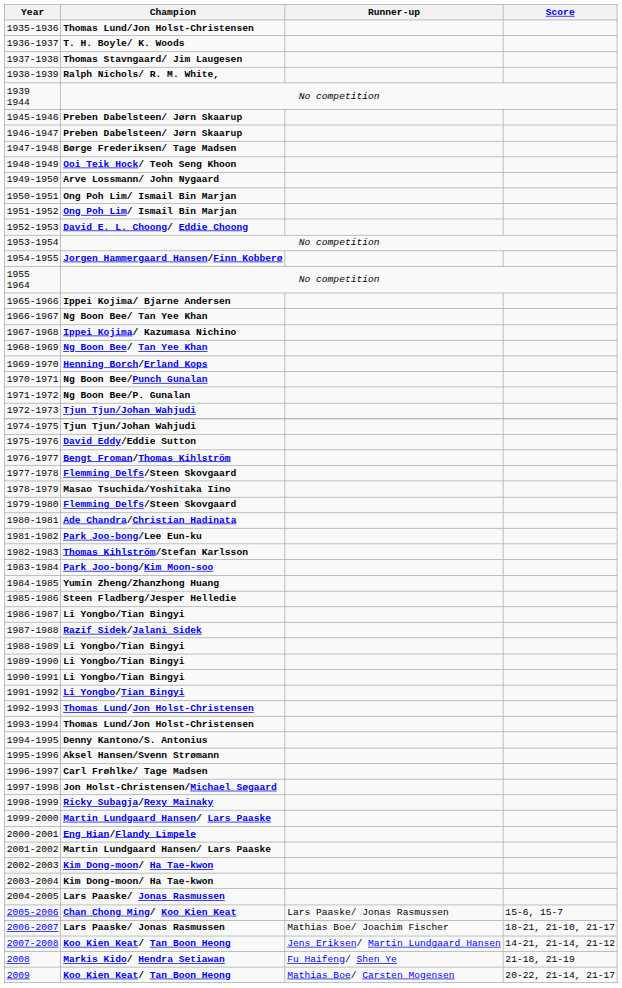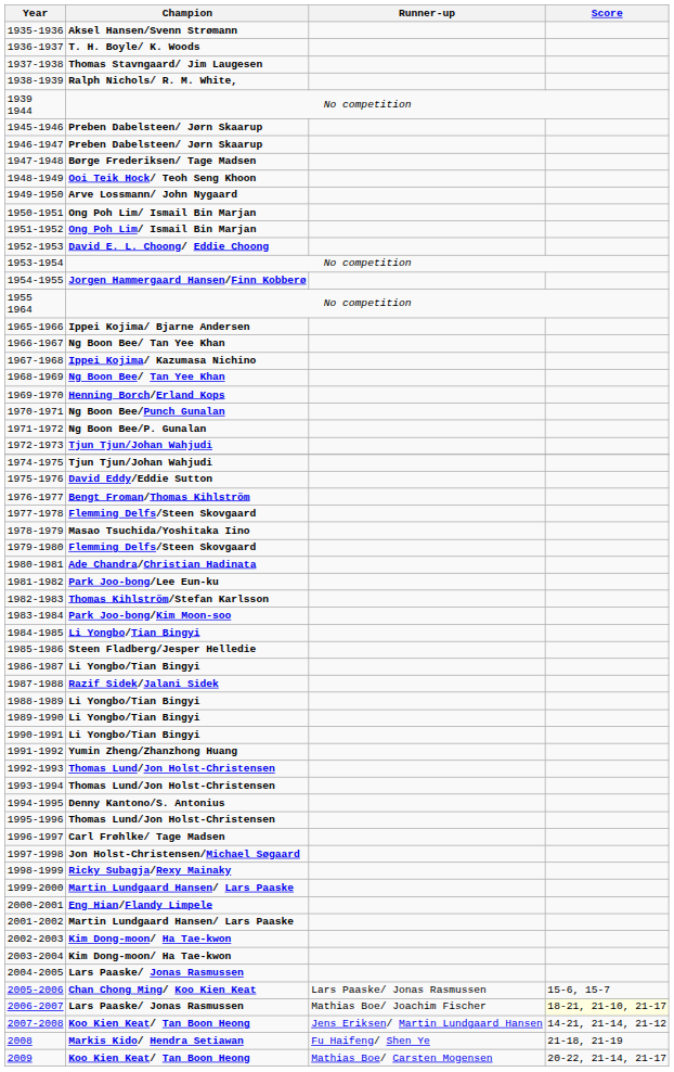 <table class="wikitable">
 <tr>
 <th>Year</th>
 <th>Champion</th>
 <th>Runner-up</th>
 <th><a href='#'>Score</a></th>
 </tr>
 <tr>
 <td>1935-1936</td>
-<td><strong> Thomas Lund/Jon Holst-Christensen</strong></td>
+<td><strong> Aksel Hansen/Svenn Strømann</strong></td>
 <td></td>
 <td></td>
 </tr>
 <tr>
 <td>1936-1937</td>
 <td><strong> T. H. Boyle/ K. Woods</strong></td>
 <td></td>
 <td></td>
 </tr>
 <tr>
 <td>1937-1938</td>
 <td><strong> Thomas Stavngaard/ Jim Laugesen</strong></td>
 <td></td>
 <td></td>
 </tr>
 <tr>
 <td>1938-1939</td>
 <td><strong> Ralph Nichols/ R. M. White,</strong></td>
 <td></td>
 <td></td>
 </tr>
 <tr>
 <td>1939 <br> 1944</td>
 <td colspan=3 align=center><em>No competition</em></td>
 </tr>
 <tr>
 <td>1945-1946</td>
 <td><strong> Preben Dabelsteen/ Jørn Skaarup</strong></td>
 <td></td>
 <td></td>
 </tr>
 <tr>
 <td>1946-1947</td>
 <td><strong> Preben Dabelsteen/ Jørn Skaarup</strong></td>
 <td></td>
 <td></td>
 </tr>
 <tr>
 <td>1947-1948</td>
 <td><strong> Børge Frederiksen/ Tage Madsen</strong></td>
 <td></td>
 <td></td>
 </tr>
 <tr>
 <td>1948-1949</td>
 <td><strong> <a href='#'>Ooi Teik Hock</a>/ Teoh Seng Khoon</strong></td>
 <td></td>
 <td></td>
 </tr>
 <tr>
 <td>1949-1950</td>
 <td><strong> Arve Lossmann/ John Nygaard</strong></td>
 <td></td>
 <td></td>
 </tr>
 <tr>
 <td>1950-1951</td>
 <td><strong> Ong Poh Lim/ Ismail Bin Marjan</strong></td>
 <td></td>
 <td></td>
 </tr>
 <tr>
 <td>1951-1952</td>
 <td><strong><a href='#'>Ong Poh Lim</a>/ Ismail Bin Marjan</strong></td>
 <td></td>
 <td></td>
 </tr>
 <tr>
 <td>1952-1953</td>
 <td><strong> <a href='#'>David E. L. Choong</a>/ <a href='#'>Eddie Choong</a></strong></td>
 <td></td>
 <td></td>
 </tr>
 <tr>
 <td>1953-1954</td>
 <td colspan=3 align=center><em>No competition</em></td>
 </tr>
 <tr>
 <td>1954-1955</td>
 <td><strong> <a href='#'>Jorgen Hammergaard Hansen</a>/<a href='#'>Finn Kobberø</a></strong></td>
 <td></td>
 <td></td>
 </tr>
 <tr>
 <td>1955  <br> 1964</td>
 <td colspan=3 align=center><em>No competition</em></td>
 </tr>
 <tr>
 <td>1965-1966</td>
 <td><strong> Ippei Kojima/ Bjarne Andersen</strong></td>
 <td></td>
 <td></td>
 </tr>
 <tr>
 <td>1966-1967</td>
 <td><strong> Ng Boon Bee/ Tan Yee Khan</strong></td>
 <td></td>
 <td></td>
 </tr>
 <tr>
 <td>1967-1968</td>
 <td><strong> <a href='#'>Ippei Kojima</a>/ Kazumasa Nichino</strong></td>
 <td></td>
 <td></td>
 </tr>
 <tr>
 <td>1968-1969</td>
 <td><strong> <a href='#'>Ng Boon Bee</a>/ <a href='#'>Tan Yee Khan</a></strong></td>
 <td></td>
 <td></td>
 </tr>
 <tr>
 <td>1969-1970</td>
 <td><strong> <a href='#'>Henning Borch</a>/<a href='#'>Erland Kops</a></strong></td>
 <td></td>
 <td></td>
 </tr>
 <tr>
 <td>1970-1971</td>
 <td><strong> Ng Boon Bee/<a href='#'>Punch Gunalan</a></strong></td>
 <td></td>
 <td></td>
 </tr>
 <tr>
 <td>1971-1972</td>
 <td><strong> Ng Boon Bee/P. Gunalan</strong></td>
 <td></td>
 <td></td>
 </tr>
 <tr>
 <td>1972-1973</td>
 <td><strong> <a href='#'>Tjun Tjun/Johan Wahjudi</a></strong></td>
 <td></td>
 <td></td>
 </tr>
 <tr>
 </tr>
 <tr 1973-1974 || >
 </tr>
 <tr>
 <td>1974-1975</td>
 <td><strong> Tjun Tjun/Johan Wahjudi</strong></td>
 <td></td>
 <td></td>
 </tr>
 <tr>
 <td>1975-1976</td>
 <td><strong> <a href='#'>David Eddy</a>/Eddie Sutton</strong></td>
 <td></td>
 <td></td>
 </tr>
 <tr>
 <td>1976-1977</td>
 <td><strong> <a href='#'>Bengt Froman</a>/<a href='#'>Thomas Kihlström</a></strong></td>
 <td></td>
 <td></td>
 </tr>
 <tr>
 <td>1977-1978</td>
 <td><strong> <a href='#'>Flemming Delfs</a>/Steen Skovgaard</strong></td>
 <td></td>
 <td></td>
 </tr>
 <tr>
 <td>1978-1979</td>
 <td><strong> Masao Tsuchida/Yoshitaka Iino</strong></td>
 <td></td>
 <td></td>
 </tr>
 <tr>
 <td>1979-1980</td>
 <td><strong> <a href='#'>Flemming Delfs</a>/Steen Skovgaard</strong></td>
 <td></td>
 <td></td>
 </tr>
 <tr>
 <td>1980-1981</td>
 <td><strong> <a href='#'>Ade Chandra</a>/<a href='#'>Christian Hadinata</a></strong></td>
 <td></td>
 <td></td>
 </tr>
 <tr>
 <td>1981-1982</td>
 <td><strong> <a href='#'>Park Joo-bong</a>/Lee Eun-ku</strong></td>
 <td></td>
 <td></td>
 </tr>
 <tr>
 <td>1982-1983</td>
 <td><strong> <a href='#'>Thomas Kihlström</a>/Stefan Karlsson</strong></td>
 <td></td>
 <td></td>
 </tr>
 <tr>
 <td>1983-1984</td>
 <td><strong> <a href='#'>Park Joo-bong</a>/<a href='#'>Kim Moon-soo</a></strong></td>
 <td></td>
 <td></td>
 </tr>
 <tr>
 <td>1984-1985</td>
-<td><strong> Yumin Zheng/Zhanzhong Huang</strong></td>
+<td><strong> <a href='#'>Li Yongbo</a>/<a href='#'>Tian Bingyi</a></strong></td>
 <td></td>
 <td></td>
 </tr>
 <tr>
 <td>1985-1986</td>
 <td><strong> Steen Fladberg/Jesper Helledie</strong></td>
 <td></td>
 <td></td>
 </tr>
 <tr>
 <td>1986-1987</td>
 <td><strong> Li Yongbo/Tian Bingyi</strong></td>
 <td></td>
 <td></td>
 </tr>
 <tr>
 <td>1987-1988</td>
 <td><strong> <a href='#'>Razif Sidek</a>/<a href='#'>Jalani Sidek</a></strong></td>
 <td></td>
 <td></td>
 </tr>
 <tr>
 <td>1988-1989</td>
 <td><strong> Li Yongbo/Tian Bingyi</strong></td>
 <td></td>
 <td></td>
 </tr>
 <tr>
 <td>1989-1990</td>
 <td><strong> Li Yongbo/Tian Bingyi</strong></td>
 <td></td>
 <td></td>
 </tr>
 <tr>
 <td>1990-1991</td>
 <td><strong> Li Yongbo/Tian Bingyi</strong></td>
 <td></td>
 <td></td>
 </tr>
 <tr>
 <td>1991-1992</td>
-<td><strong> <a href='#'>Li Yongbo</a>/<a href='#'>Tian Bingyi</a></strong></td>
+<td><strong> Yumin Zheng/Zhanzhong Huang</strong></td>
 <td></td>
 <td></td>
 </tr>
 <tr>
 <td>1992-1993</td>
 <td><strong> <a href='#'>Thomas Lund</a>/<a href='#'>Jon Holst-Christensen</a></strong></td>
 <td></td>
 <td></td>
 </tr>
 <tr>
 <td>1993-1994</td>
 <td><strong> Thomas Lund/Jon Holst-Christensen</strong></td>
 <td></td>
 <td></td>
 </tr>
 <tr>
 <td>1994-1995</td>
 <td><strong> Denny Kantono/S. Antonius</strong></td>
 <td></td>
 <td></td>
 </tr>
 <tr>
 <td>1995-1996</td>
-<td><strong> Aksel Hansen/Svenn Strømann</strong></td>
+<td><strong> Thomas Lund/Jon Holst-Christensen</strong></td>
 <td></td>
 <td></td>
 </tr>
 <tr>
 <td>1996-1997</td>
 <td><strong> Carl Frøhlke/ Tage Madsen</strong></td>
 <td></td>
 <td></td>
 </tr>
 <tr>
 <td>1997-1998</td>
 <td><strong> Jon Holst-Christensen/<a href='#'>Michael Søgaard</a></strong></td>
 <td></td>
 <td></td>
 </tr>
 <tr>
 <td>1998-1999</td>
 <td><strong> <a href='#'>Ricky Subagja</a>/<a href='#'>Rexy Mainaky</a></strong></td>
 <td></td>
 <td></td>
 </tr>
 <tr>
 <td>1999-2000</td>
 <td><strong> <a href='#'>Martin Lundgaard Hansen</a>/ <a href='#'>Lars Paaske</a></strong></td>
 <td></td>
 <td></td>
 </tr>
 <tr>
 <td>2000-2001</td>
 <td><strong> <a href='#'>Eng Hian</a>/<a href='#'>Flandy Limpele</a></strong></td>
 <td></td>
 <td></td>
 </tr>
 <tr>
 <td>2001-2002</td>
 <td><strong> Martin Lundgaard Hansen/ Lars Paaske</strong></td>
 <td></td>
 <td></td>
 </tr>
 <tr>
 <td>2002-2003</td>
 <td><strong> <a href='#'>Kim Dong-moon</a>/ <a href='#'>Ha Tae-kwon</a></strong></td>
 <td></td>
 <td></td>
 </tr>
 <tr>
 <td>2003-2004</td>
 <td><strong> Kim Dong-moon/ Ha Tae-kwon</strong></td>
 <td></td>
 <td></td>
 </tr>
 <tr>
 <td>2004-2005</td>
 <td><strong> Lars Paaske/ <a href='#'>Jonas Rasmussen</a></strong></td>
 <td></td>
 <td></td>
 </tr>
 <tr>
 <td><a href='#'>2005-2006</a></td>
 <td><strong> <a href='#'>Chan Chong Ming</a>/ <a href='#'>Koo Kien Keat</a></strong></td>
 <td> Lars Paaske/ Jonas Rasmussen</td>
 <td>15-6, 15-7</td>
 </tr>
 <tr>
 <td><a href='#'>2006-2007</a></td>
 <td><strong> Lars Paaske/ Jonas Rasmussen</strong></td>
 <td> Mathias Boe/ Joachim Fischer</td>
-<td>18-21, 21-10, 21-17</td>
+<td style="background: lightyellow;">18-21, 21-10, 21-17</td>
 </tr>
 <tr>
 <td><a href='#'>2007-2008</a></td>
 <td><strong> <a href='#'>Koo Kien Keat</a>/ <a href='#'>Tan Boon Heong</a></strong></td>
 <td> <a href='#'>Jens Eriksen</a>/ <a href='#'>Martin Lundgaard Hansen</a></td>
 <td>14-21, 21-14, 21-12</td>
 </tr>
 <tr>
 <td><a href='#'>2008</a></td>
 <td><strong> <a href='#'>Markis Kido</a>/ <a href='#'>Hendra Setiawan</a></strong></td>
 <td> <a href='#'>Fu Haifeng</a>/ <a href='#'>Shen Ye</a></td>
 <td>21-18, 21-19</td>
 </tr>
 <tr>
 <td><a href='#'>2009</a></td>
 <td><strong> <a href='#'>Koo Kien Keat</a>/ <a href='#'>Tan Boon Heong</a></strong></td>
 <td> <a href='#'>Mathias Boe</a>/ <a href='#'>Carsten Mogensen</a></td>
 <td>20-22, 21-14, 21-17</td>
 </tr>
 </table>
